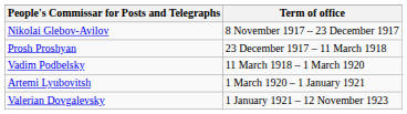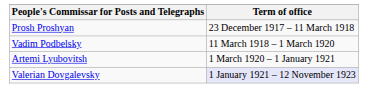 <table class="wikitable" style="margin: 1em auto 1em auto;">
 <tr style="text-align:center">
 </tr>
 <tr>
 <th>People's Commissar for Posts and Telegraphs</th>
 <th>Term of office</th>
-</tr>
-<tr>
-<td><a href='#'>Nikolai Glebov-Avilov</a></td>
-<td>8 November 1917 – 23 December 1917</td>
 </tr>
 <tr>
 <td><a href='#'>Prosh Proshyan</a></td>
 <td>23 December 1917 – 11 March 1918</td>
 </tr>
 <tr>
 <td><a href='#'>Vadim Podbelsky</a></td>
 <td>11 March 1918 – 1 March 1920</td>
 </tr>
 <tr>
 <td><a href='#'>Artemi Lyubovitsh</a></td>
 <td>1 March 1920 – 1 January 1921</td>
 </tr>
 <tr>
 <td><a href='#'>Valerian Dovgalevsky</a></td>
-<td>1 January 1921 – 12 November 1923</td>
+<td style="background: lavender;">1 January 1921 – 12 November 1923</td>
 </tr>
 </table>
